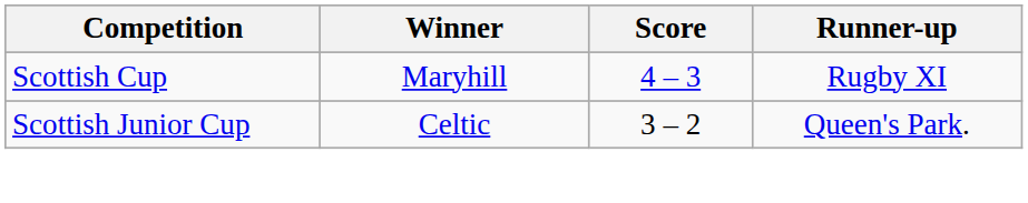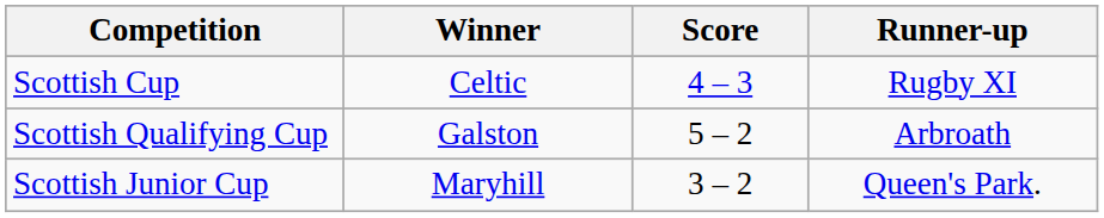 <table class="wikitable" style="text-align: center;">
 <tr>
 <th width=160>Competition</th>
 <th width=135>Winner</th>
 <th width=80>Score</th>
 <th width=135>Runner-up</th>
 </tr>
 <tr>
 <td align=left><a href='#'>Scottish Cup</a></td>
-<td><a href='#'>Maryhill</a></td>
+<td><a href='#'>Celtic</a></td>
 <td><a href='#'>4 – 3</a></td>
 <td><a href='#'>Rugby XI</a></td>
 </tr>
 <tr>
+<td align=left><a href='#'>Scottish Qualifying Cup</a></td>
+<td><a href='#'>Galston</a></td>
+<td>5 – 2</td>
+<td><a href='#'>Arbroath</a></td>
+</tr>
+<tr>
 <td align=left><a href='#'>Scottish Junior Cup</a></td>
-<td><a href='#'>Celtic</a></td>
+<td><a href='#'>Maryhill</a></td>
 <td>3 – 2</td>
 <td><a href='#'>Queen's Park</a>.</td>
 </tr>
 </table>
